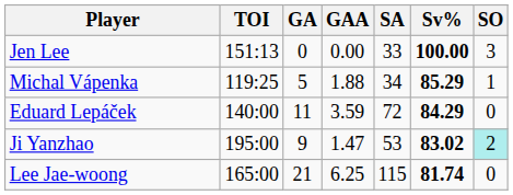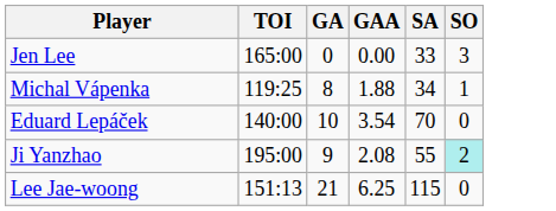 <table class="wikitable sortable" style="text-align:center;">
 <tr>
 <th style="width:170px;">Player</th>
 <th>TOI</th>
 <th>GA</th>
 <th>GAA</th>
 <th>SA</th>
-<th>Sv%</th>
 <th>SO</th>
 </tr>
 <tr>
 <td align=left> <a href='#'>Jen Lee</a></td>
-<td>151:13</td>
+<td>165:00</td>
 <td>0</td>
 <td>0.00</td>
 <td>33</td>
-<td><strong>100.00</strong></td>
 <td>3</td>
 </tr>
 <tr>
 <td align=left> <a href='#'>Michal Vápenka</a></td>
 <td>119:25</td>
-<td>5</td>
+<td>8</td>
 <td>1.88</td>
 <td>34</td>
-<td><strong>85.29</strong></td>
 <td>1</td>
 </tr>
 <tr>
 <td align=left> <a href='#'>Eduard Lepáček</a></td>
 <td>140:00</td>
-<td>11</td>
-<td>3.59</td>
-<td>72</td>
-<td><strong>84.29</strong></td>
+<td>10</td>
+<td>3.54</td>
+<td>70</td>
 <td>0</td>
 </tr>
 <tr>
 <td align=left> <a href='#'>Ji Yanzhao</a></td>
 <td>195:00</td>
 <td>9</td>
-<td>1.47</td>
-<td>53</td>
-<td><strong>83.02</strong></td>
+<td>2.08</td>
+<td>55</td>
 <td style="background: paleturquoise;">2</td>
 </tr>
 <tr>
 <td align=left> <a href='#'>Lee Jae-woong</a></td>
-<td>165:00</td>
+<td>151:13</td>
 <td>21</td>
 <td>6.25</td>
 <td>115</td>
-<td><strong>81.74</strong></td>
 <td>0</td>
 </tr>
 </table>
